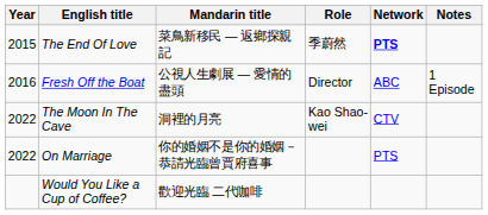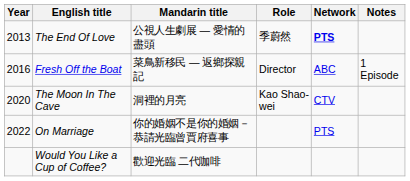 <table class="wikitable sortable">
 <tr>
 <th>Year</th>
 <th>English title</th>
 <th>Mandarin title</th>
 <th>Role</th>
 <th>Network</th>
 <th class="unsortable">Notes</th>
 </tr>
 <tr>
-<td>2015</td>
+<td>2013</td>
 <td><em>The End Of Love</em></td>
-<td>菜鳥新移民 — 返鄉探親記</td>
+<td>公視人生劇展 — 愛情的盡頭</td>
 <td>季蔚然</td>
 <td><strong><a href='#'>PTS</a></strong></td>
 <td></td>
 </tr>
 <tr>
 <td>2016</td>
 <td><em><a href='#'>Fresh Off the Boat</a></em></td>
-<td>公視人生劇展 — 愛情的盡頭</td>
+<td>菜鳥新移民 — 返鄉探親記</td>
 <td>Director</td>
 <td><a href='#'>ABC</a></td>
 <td>1 Episode</td>
 </tr>
 <tr>
-<td>2022</td>
+<td>2020</td>
 <td><em>The Moon In The Cave</em></td>
 <td>洞裡的月亮</td>
 <td>Kao Shao-wei</td>
 <td><a href='#'>CTV</a></td>
 <td></td>
 </tr>
 <tr>
 <td>2022</td>
 <td><em>On Marriage</em></td>
 <td>你的婚姻不是你的婚姻－恭請光臨曾賈府喜事</td>
 <td></td>
 <td><a href='#'>PTS</a></td>
 <td></td>
 </tr>
 <tr>
 <td></td>
 <td><em>Would You Like a Cup of Coffee?</em></td>
 <td>歡迎光臨 二代咖啡</td>
 <td></td>
 <td></td>
 <td></td>
 </tr>
 </table>
